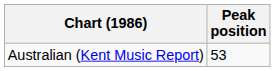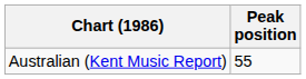 <table class="wikitable sortable plainrowheaders">
 <tr>
 <th scope="col">Chart (1986)</th>
 <th scope="col">Peak<br>position</th>
 </tr>
 <tr>
 <td>Australian (<a href='#'>Kent Music Report</a>)</td>
-<td>53</td>
+<td>55</td>
 </tr>
 </table>
